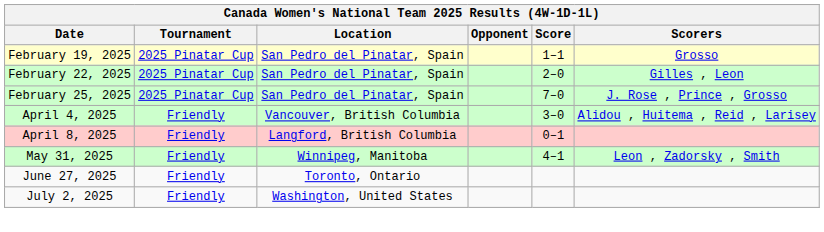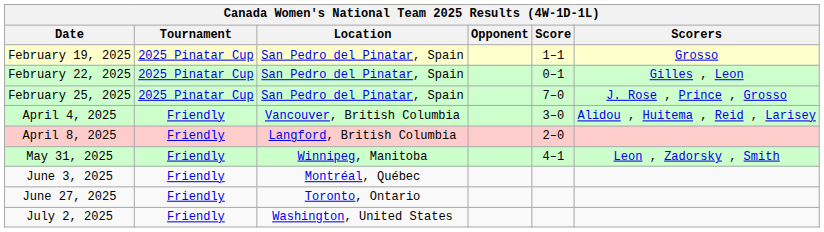 <table class="wikitable collapsible collapsed" style="font-size:90%">
 <tr>
 <th colspan="6"><strong>Canada Women's National Team 2025 Results  (4W-1D-1L)</strong></th>
 </tr>
 <tr>
 <th>Date</th>
 <th>Tournament</th>
 <th>Location</th>
 <th>Opponent</th>
 <th>Score</th>
 <th width=30%>Scorers</th>
 </tr>
 <tr style="background:#ffc;">
 <td style="text-align: center;">February 19, 2025</td>
 <td style="text-align: center;"><a href='#'>2025 Pinatar Cup</a></td>
 <td style="text-align: center;"><a href='#'>San Pedro del Pinatar</a>, Spain</td>
 <td></td>
 <td style="text-align: center;">1–1</td>
 <td style="text-align: center;"><a href='#'>Grosso</a> </td>
 </tr>
 <tr style="background:#cfc;">
 <td style="text-align: center;">February 22, 2025</td>
 <td style="text-align: center;"><a href='#'>2025 Pinatar Cup</a></td>
 <td style="text-align: center;"><a href='#'>San Pedro del Pinatar</a>, Spain</td>
 <td></td>
-<td style="text-align: center;">2–0</td>
+<td style="text-align: center;">0–1</td>
 <td style="text-align: center;"><a href='#'>Gilles</a> , <a href='#'>Leon</a> </td>
 </tr>
 <tr style="background:#cfc;">
 <td style="text-align: center;">February 25, 2025</td>
 <td style="text-align: center;"><a href='#'>2025 Pinatar Cup</a></td>
 <td style="text-align: center;"><a href='#'>San Pedro del Pinatar</a>, Spain</td>
 <td></td>
 <td style="text-align: center;">7–0</td>
 <td style="text-align: center;"><a href='#'>J. Rose</a> , <a href='#'>Prince</a> , <a href='#'>Grosso</a> </td>
 </tr>
 <tr style="background:#cfc;">
 <td style="text-align: center;">April 4, 2025</td>
 <td style="text-align: center;"><a href='#'>Friendly</a></td>
 <td style="text-align: center;"><a href='#'>Vancouver</a>, British Columbia</td>
 <td></td>
 <td style="text-align: center;">3–0</td>
 <td style="text-align: center;"><a href='#'>Alidou</a> , <a href='#'>Huitema</a> , <a href='#'>Reid</a> , <a href='#'>Larisey</a> </td>
 </tr>
 <tr style="background:#fcc;">
 <td style="text-align: center;">April 8, 2025</td>
 <td style="text-align: center;"><a href='#'>Friendly</a></td>
 <td style="text-align: center;"><a href='#'>Langford</a>, British Columbia</td>
 <td></td>
-<td style="text-align: center;">0–1</td>
+<td style="text-align: center;">2–0</td>
 <td style="text-align: center;"></td>
 </tr>
 <tr style="background:#cfc;">
 <td style="text-align: center;">May 31, 2025</td>
 <td style="text-align: center;"><a href='#'>Friendly</a></td>
 <td style="text-align: center;"><a href='#'>Winnipeg</a>, Manitoba</td>
 <td></td>
 <td style="text-align: center;">4–1</td>
 <td style="text-align: center;"><a href='#'>Leon</a> , <a href='#'>Zadorsky</a> , <a href='#'>Smith</a> </td>
+</tr>
+<tr style="background:#;">
+<td style="text-align: center;">June 3, 2025</td>
+<td style="text-align: center;"><a href='#'>Friendly</a></td>
+<td style="text-align: center;"><a href='#'>Montréal</a>, Québec</td>
+<td></td>
+<td style="text-align: center;"></td>
+<td style="text-align: center;"></td>
 </tr>
 <tr style="background:#;">
 <td style="text-align: center;">June 27, 2025</td>
 <td style="text-align: center;"><a href='#'>Friendly</a></td>
 <td style="text-align: center;"><a href='#'>Toronto</a>, Ontario</td>
 <td></td>
 <td style="text-align: center;"></td>
 <td style="text-align: center;"></td>
 </tr>
 <tr style="background:#;">
 <td style="text-align: center;">July 2, 2025</td>
 <td style="text-align: center;"><a href='#'>Friendly</a></td>
 <td style="text-align: center;"><a href='#'>Washington</a>, United States</td>
 <td></td>
 <td style="text-align: center;"></td>
 <td style="text-align: center;"></td>
 </tr>
 </table>
